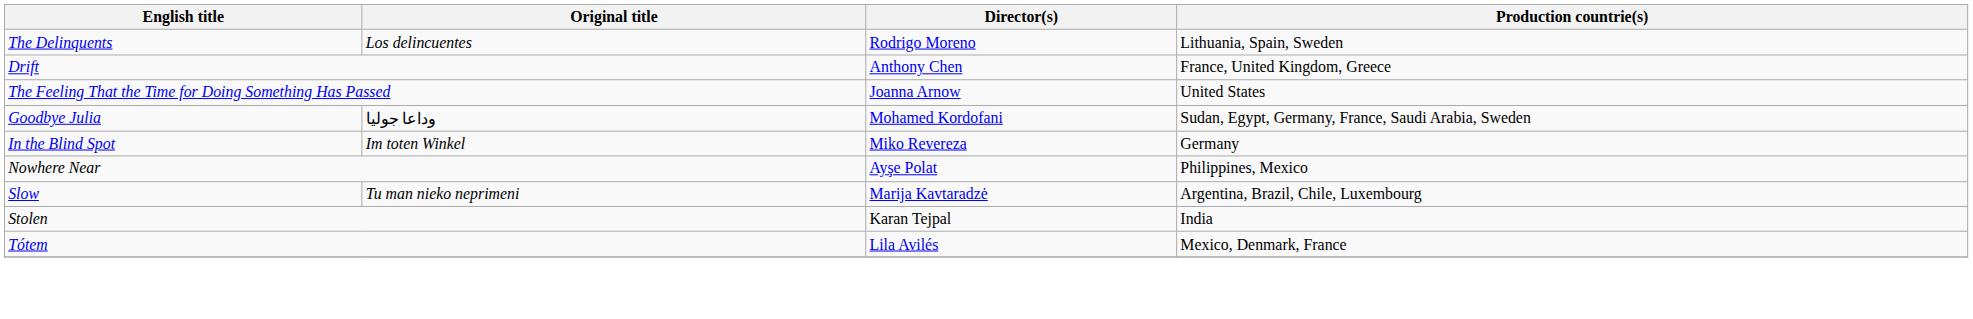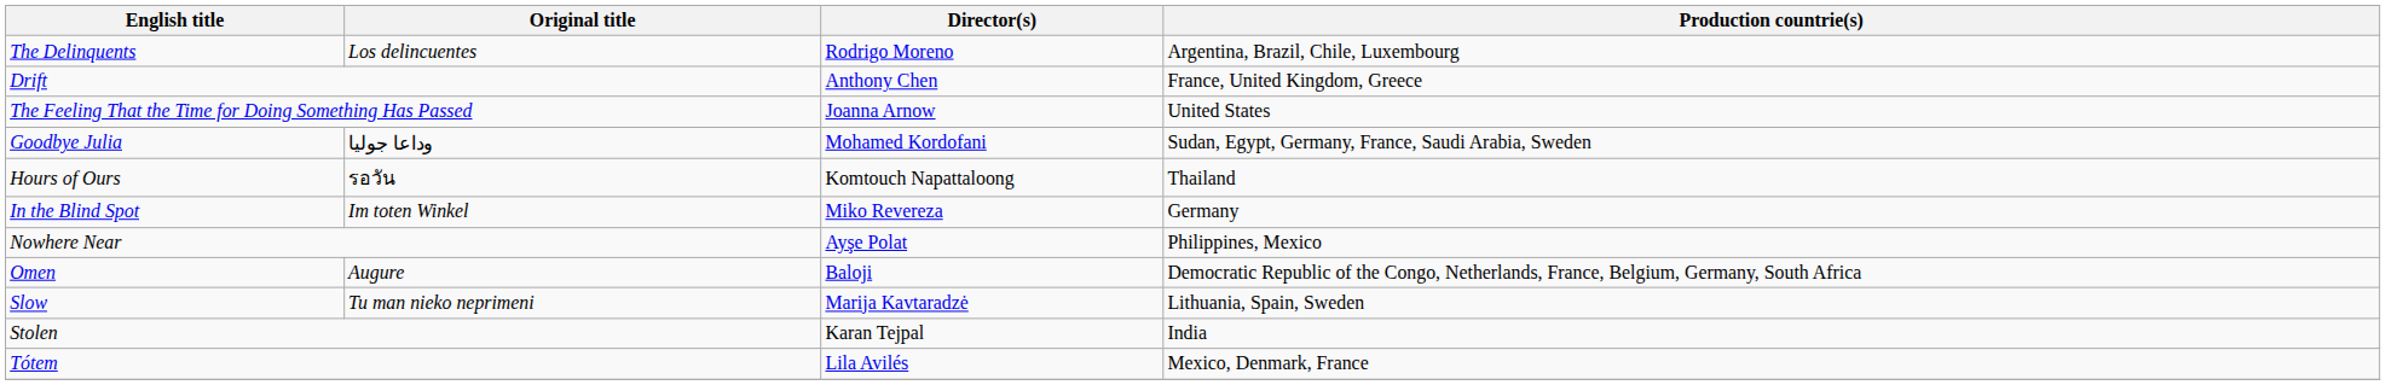 <table class="sortable wikitable" style="width:100%; margin-bottom:4px">
 <tr>
 <th scope="col">English title</th>
 <th scope="col">Original title</th>
 <th scope="col">Director(s)</th>
 <th scope="col">Production countrie(s)</th>
 </tr>
 <tr>
 <td><em><a href='#'>The Delinquents</a></em></td>
 <td><em>Los delincuentes</em></td>
 <td><a href='#'>Rodrigo Moreno</a></td>
-<td>Lithuania, Spain, Sweden</td>
+<td>Argentina, Brazil, Chile, Luxembourg</td>
 </tr>
 <tr>
 <td colspan="2"><em><a href='#'>Drift</a></em></td>
 <td><a href='#'>Anthony Chen</a></td>
 <td>France, United Kingdom, Greece</td>
 </tr>
 <tr>
 <td colspan="2"><em><a href='#'>The Feeling That the Time for Doing Something Has Passed</a></em></td>
 <td><a href='#'>Joanna Arnow</a></td>
 <td>United States</td>
 </tr>
 <tr>
 <td><em><a href='#'>Goodbye Julia</a></em></td>
 <td>وداعا جوليا</td>
 <td><a href='#'>Mohamed Kordofani</a></td>
 <td>Sudan, Egypt, Germany, France, Saudi Arabia, Sweden</td>
 </tr>
 <tr>
+<td><em>Hours of Ours</em></td>
+<td>รอวัน</td>
+<td>Komtouch Napattaloong</td>
+<td>Thailand</td>
+</tr>
+<tr>
 <td><em><a href='#'>In the Blind Spot</a></em></td>
 <td><em>Im toten Winkel</em></td>
 <td><a href='#'>Miko Revereza</a></td>
 <td>Germany</td>
 </tr>
 <tr>
 <td colspan="2"><em>Nowhere Near</em></td>
 <td><a href='#'>Ayşe Polat</a></td>
 <td>Philippines, Mexico</td>
 </tr>
 <tr>
+<td><em><a href='#'>Omen</a></em></td>
+<td><em>Augure</em></td>
+<td><a href='#'>Baloji</a></td>
+<td>Democratic Republic of the Congo, Netherlands, France, Belgium, Germany, South Africa</td>
+</tr>
+<tr>
 <td><em><a href='#'>Slow</a></em></td>
 <td><em>Tu man nieko neprimeni</em></td>
 <td><a href='#'>Marija Kavtaradzė</a></td>
-<td>Argentina, Brazil, Chile, Luxembourg</td>
+<td>Lithuania, Spain, Sweden</td>
 </tr>
 <tr>
 <td colspan="2"><em>Stolen</em></td>
 <td>Karan Tejpal</td>
 <td>India</td>
 </tr>
 <tr>
 <td colspan="2"><em><a href='#'>Tótem</a></em></td>
 <td><a href='#'>Lila Avilés</a></td>
 <td>Mexico, Denmark, France</td>
 </tr>
 <tr>
 </tr>
 </table>
